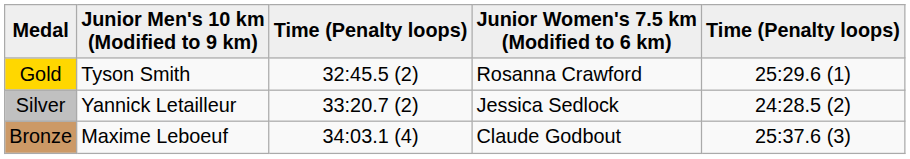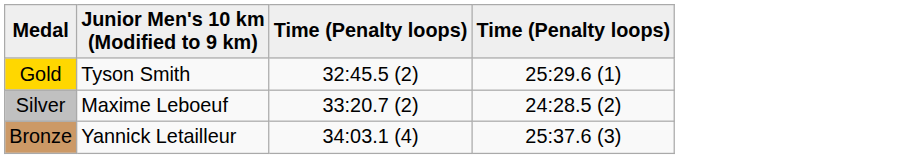 <table class="wikitable" style="text-align:center">
 <tr bgcolor="#efefef">
 <td><strong>Medal</strong></td>
 <td><strong>Junior Men's 10 km <br>(Modified to 9 km)</strong></td>
 <td><strong>Time (Penalty loops)</strong></td>
-<td><strong>Junior Women's 7.5 km <br>(Modified to 6 km)</strong></td>
 <td><strong>Time (Penalty loops)</strong></td>
 </tr>
 <tr>
 <td bgcolor="gold">Gold</td>
 <td style="text-align:left"> Tyson Smith</td>
 <td>32:45.5 (2)</td>
-<td style="text-align:left"> Rosanna Crawford</td>
 <td>25:29.6 (1)</td>
 </tr>
 <tr>
 <td bgcolor="silver">Silver</td>
-<td style="text-align:left"> Yannick Letailleur</td>
+<td style="text-align:left"> Maxime Leboeuf</td>
 <td>33:20.7 (2)</td>
-<td style="text-align:left"> Jessica Sedlock</td>
 <td>24:28.5 (2)</td>
 </tr>
 <tr>
 <td bgcolor="cc9966">Bronze</td>
-<td style="text-align:left"> Maxime Leboeuf</td>
+<td style="text-align:left"> Yannick Letailleur</td>
 <td>34:03.1 (4)</td>
-<td style="text-align:left"> Claude Godbout</td>
 <td>25:37.6 (3)</td>
 </tr>
 </table>
